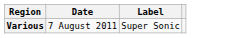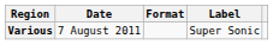 <table class="wikitable sortable plainrowheaders" style="text-align:center">
 <tr>
 <th>Region</th>
 <th>Date</th>
+<th>Format</th>
 <th>Label</th>
 <th></th>
 </tr>
 <tr>
 <th scope="row">Various</th>
 <td>7 August 2011</td>
+<td></td>
 <td>Super Sonic</td>
 <td></td>
 </tr>
 </table>
